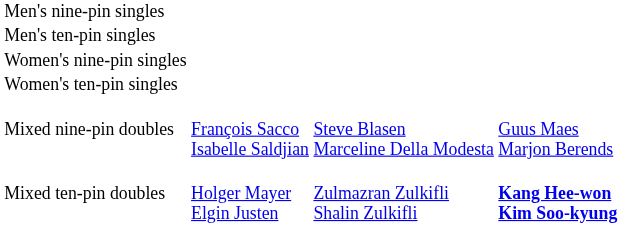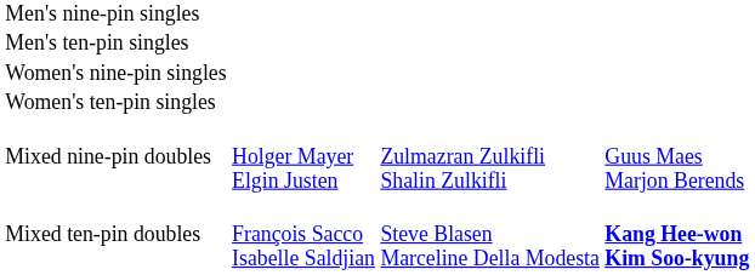 <table>
 <tr>
 <td>Men's nine-pin singles<br></td>
 <td></td>
 <td></td>
 <td></td>
 </tr>
 <tr>
 <td>Men's ten-pin singles<br></td>
 <td></td>
 <td></td>
 <td></td>
 </tr>
 <tr>
 <td>Women's nine-pin singles<br></td>
 <td></td>
 <td></td>
 <td></td>
 </tr>
 <tr>
 <td>Women's ten-pin singles<br></td>
 <td></td>
 <td></td>
 <td></td>
 </tr>
 <tr>
 <td>Mixed nine-pin doubles<br></td>
-<td><br><a href='#'>François Sacco</a><br><a href='#'>Isabelle Saldjian</a></td>
-<td><br><a href='#'>Steve Blasen</a><br><a href='#'>Marceline Della Modesta</a></td>
+<td><br><a href='#'>Holger Mayer</a><br><a href='#'>Elgin Justen</a></td>
+<td><br><a href='#'>Zulmazran Zulkifli</a><br><a href='#'>Shalin Zulkifli</a></td>
 <td><br><a href='#'>Guus Maes</a><br><a href='#'>Marjon Berends</a></td>
 </tr>
 <tr>
 <td>Mixed ten-pin doubles<br></td>
-<td><br><a href='#'>Holger Mayer</a><br><a href='#'>Elgin Justen</a></td>
-<td><br><a href='#'>Zulmazran Zulkifli</a><br><a href='#'>Shalin Zulkifli</a></td>
+<td><br><a href='#'>François Sacco</a><br><a href='#'>Isabelle Saldjian</a></td>
+<td><br><a href='#'>Steve Blasen</a><br><a href='#'>Marceline Della Modesta</a></td>
 <td><strong><br><a href='#'>Kang Hee-won</a><br><a href='#'>Kim Soo-kyung</a></strong></td>
 </tr>
 </table>
